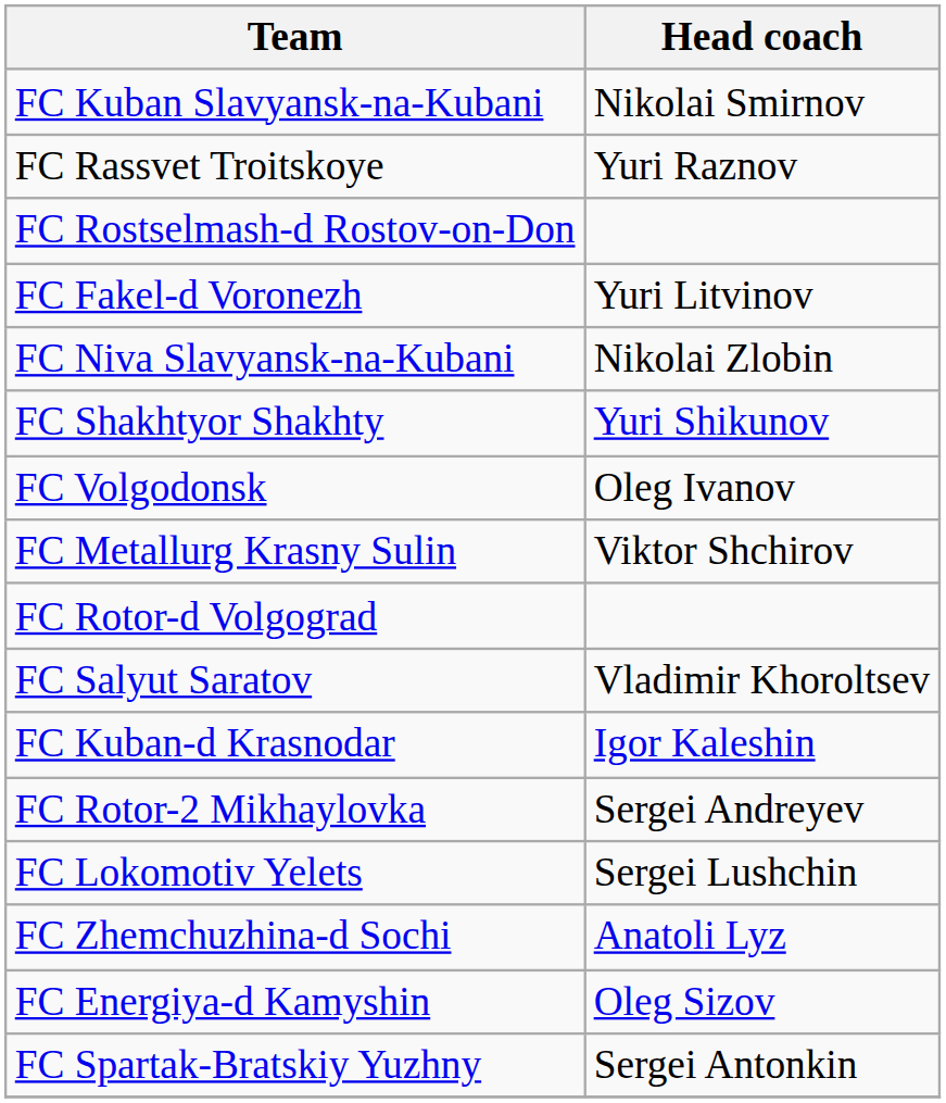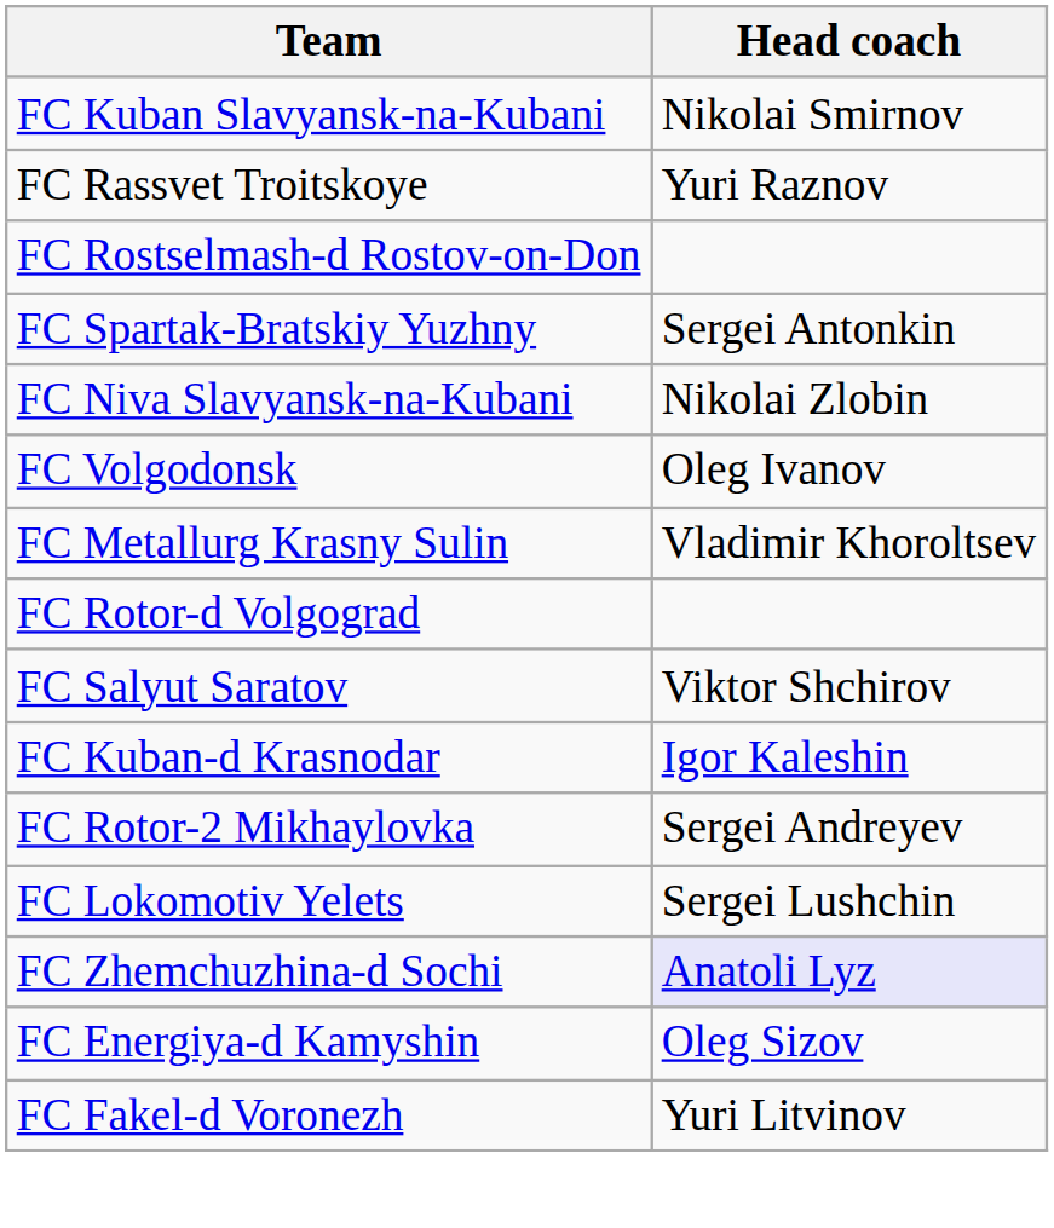 <table class="wikitable">
 <tr>
 <th>Team</th>
 <th>Head coach</th>
 </tr>
 <tr>
 <td><a href='#'>FC Kuban Slavyansk-na-Kubani</a></td>
 <td>Nikolai Smirnov</td>
 </tr>
 <tr>
 <td>FC Rassvet Troitskoye</td>
 <td>Yuri Raznov</td>
 </tr>
 <tr>
 <td><a href='#'>FC Rostselmash-d Rostov-on-Don</a></td>
 <td></td>
 </tr>
 <tr>
-<td><a href='#'>FC Fakel-d Voronezh</a></td>
-<td>Yuri Litvinov</td>
+<td><a href='#'>FC Spartak-Bratskiy Yuzhny</a></td>
+<td>Sergei Antonkin</td>
 </tr>
 <tr>
 <td><a href='#'>FC Niva Slavyansk-na-Kubani</a></td>
 <td>Nikolai Zlobin</td>
-</tr>
-<tr>
-<td><a href='#'>FC Shakhtyor Shakhty</a></td>
-<td><a href='#'>Yuri Shikunov</a></td>
 </tr>
 <tr>
 <td><a href='#'>FC Volgodonsk</a></td>
 <td>Oleg Ivanov</td>
 </tr>
 <tr>
 <td><a href='#'>FC Metallurg Krasny Sulin</a></td>
-<td>Viktor Shchirov</td>
+<td>Vladimir Khoroltsev</td>
 </tr>
 <tr>
 <td><a href='#'>FC Rotor-d Volgograd</a></td>
 <td></td>
 </tr>
 <tr>
 <td><a href='#'>FC Salyut Saratov</a></td>
-<td>Vladimir Khoroltsev</td>
+<td>Viktor Shchirov</td>
 </tr>
 <tr>
 <td><a href='#'>FC Kuban-d Krasnodar</a></td>
 <td><a href='#'>Igor Kaleshin</a></td>
 </tr>
 <tr>
 <td><a href='#'>FC Rotor-2 Mikhaylovka</a></td>
 <td>Sergei Andreyev</td>
 </tr>
 <tr>
 <td><a href='#'>FC Lokomotiv Yelets</a></td>
 <td>Sergei Lushchin</td>
 </tr>
 <tr>
 <td><a href='#'>FC Zhemchuzhina-d Sochi</a></td>
-<td><a href='#'>Anatoli Lyz</a></td>
+<td style="background: lavender;"><a href='#'>Anatoli Lyz</a></td>
 </tr>
 <tr>
 <td><a href='#'>FC Energiya-d Kamyshin</a></td>
 <td><a href='#'>Oleg Sizov</a></td>
 </tr>
 <tr>
-<td><a href='#'>FC Spartak-Bratskiy Yuzhny</a></td>
-<td>Sergei Antonkin</td>
+<td><a href='#'>FC Fakel-d Voronezh</a></td>
+<td>Yuri Litvinov</td>
 </tr>
 <tr>
 </tr>
 </table>
